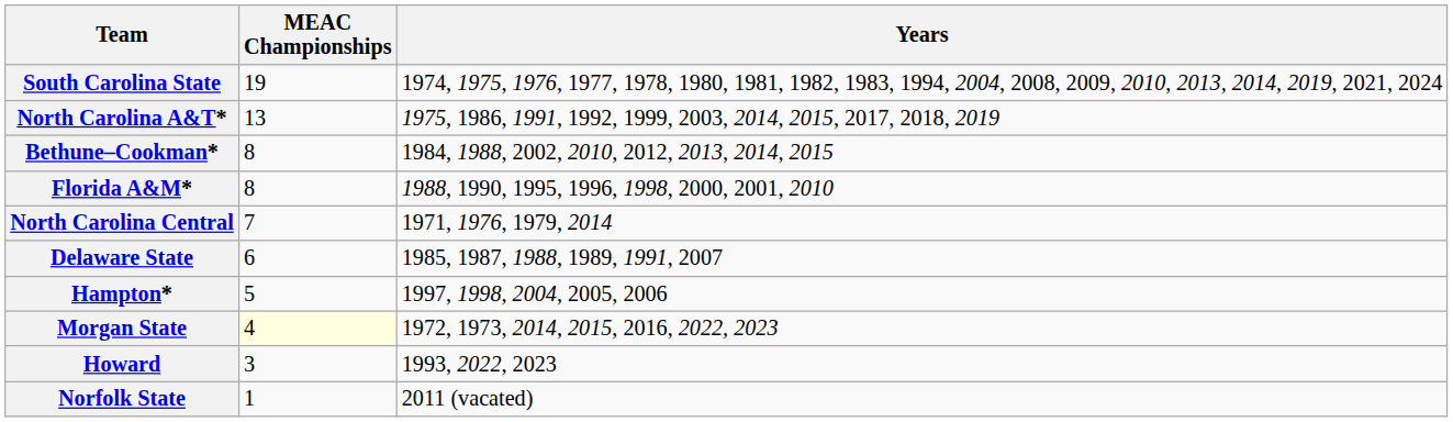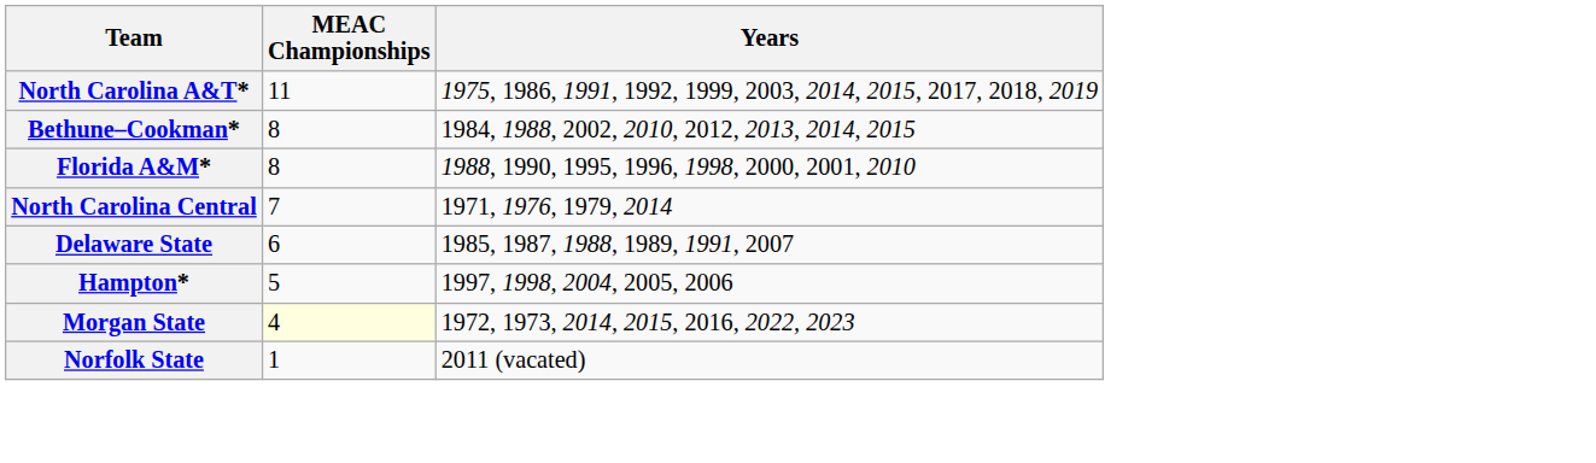 <table class="wikitable" style="text-align: left">
 <tr>
 <th>Team</th>
 <th>MEAC<br>Championships</th>
 <th>Years</th>
 </tr>
 <tr>
-<th><a href='#'>South Carolina State</a></th>
-<td>19</td>
-<td>1974, <em>1975</em>, <em>1976</em>, 1977, 1978, 1980, 1981, 1982, 1983, 1994, <em>2004</em>, 2008, 2009, <em>2010</em>, <em>2013, 2014, 2019</em>, 2021, 2024</td>
-</tr>
-<tr>
 <th><a href='#'>North Carolina A&T</a>*</th>
-<td>13</td>
+<td>11</td>
 <td><em>1975</em>, 1986, <em>1991</em>, 1992, 1999, 2003, <em>2014</em>, <em>2015</em>, 2017, 2018, <em>2019</em></td>
 </tr>
 <tr>
 <th><a href='#'>Bethune–Cookman</a>*</th>
 <td>8</td>
 <td>1984, <em>1988</em>, 2002, <em>2010</em>, 2012, <em>2013, 2014, 2015</em></td>
 </tr>
 <tr>
 <th><a href='#'>Florida A&M</a>*</th>
 <td>8</td>
 <td><em>1988</em>, 1990, 1995, 1996, <em>1998</em>, 2000, 2001, <em>2010</em></td>
 </tr>
 <tr>
 <th><a href='#'>North Carolina Central</a></th>
 <td>7</td>
 <td>1971, <em>1976</em>, 1979, <em>2014</em></td>
 </tr>
 <tr>
 <th><a href='#'>Delaware State</a></th>
 <td>6</td>
 <td>1985, 1987, <em>1988</em>, 1989, <em>1991</em>, 2007</td>
 </tr>
 <tr>
 <th><a href='#'>Hampton</a>*</th>
 <td>5</td>
 <td>1997, <em>1998, 2004</em>, 2005, 2006</td>
 </tr>
 <tr>
 <th><a href='#'>Morgan State</a></th>
 <td style="background: lightyellow;">4</td>
 <td>1972, 1973, <em>2014, 2015</em>, 2016, <em>2022, 2023</em></td>
 </tr>
 <tr>
-<th><a href='#'>Howard</a></th>
-<td>3</td>
-<td>1993, <em>2022</em>, 2023</td>
-</tr>
-<tr>
 <th><a href='#'>Norfolk State</a></th>
 <td>1</td>
 <td>2011 (vacated)</td>
 </tr>
 </table>
